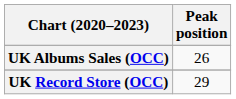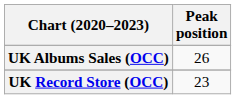 <table class="wikitable sortable plainrowheaders" style="text-align:center">
 <tr>
 <th scope="col">Chart (2020–2023)</th>
 <th scope="col">Peak<br>position</th>
 </tr>
 <tr>
 </tr>
 <tr>
 <th scope="row">UK Albums Sales (<a href='#'>OCC</a>)</th>
 <td>26</td>
 </tr>
 <tr>
 </tr>
 <tr>
 <th scope="row">UK <a href='#'>Record Store</a> (<a href='#'>OCC</a>)</th>
-<td>29</td>
+<td>23</td>
 </tr>
 </table>
